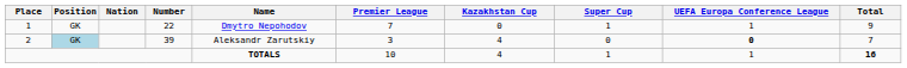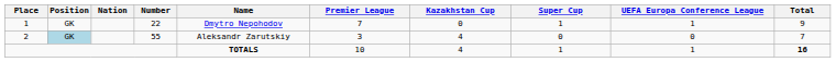 <table class="wikitable" style="font-size: 95%; text-align: center;">
 <tr>
 <th width=60>Place</th>
 <th width=60>Position</th>
 <th width=60>Nation</th>
 <th width=60>Number</th>
 <th width=200>Name</th>
 <th width=150><a href='#'>Premier League</a></th>
 <th width=150><a href='#'>Kazakhstan Cup</a></th>
 <th width=150><a href='#'>Super Cup</a></th>
 <th width=250><a href='#'>UEFA Europa Conference League</a></th>
 <th width=80>Total</th>
 </tr>
 <tr>
 <td>1</td>
 <td>GK</td>
 <td></td>
 <td>22</td>
 <td><a href='#'>Dmytro Nepohodov</a></td>
 <td>7</td>
 <td>0</td>
 <td>1</td>
 <td>1</td>
 <td>9</td>
 </tr>
 <tr>
 <td>2</td>
 <td style="background: lightblue;">GK</td>
 <td></td>
-<td>39</td>
+<td>55</td>
 <td>Aleksandr Zarutskiy</td>
 <td>3</td>
 <td>4</td>
 <td>0</td>
-<td><strong>0</strong></td>
+<td>0</td>
 <td>7</td>
 </tr>
 <tr>
 <td colspan="4"></td>
 <td><strong>TOTALS</strong></td>
 <td>10</td>
 <td>4</td>
 <td>1</td>
 <td>1</td>
 <td><strong>16</strong></td>
 </tr>
 </table>
